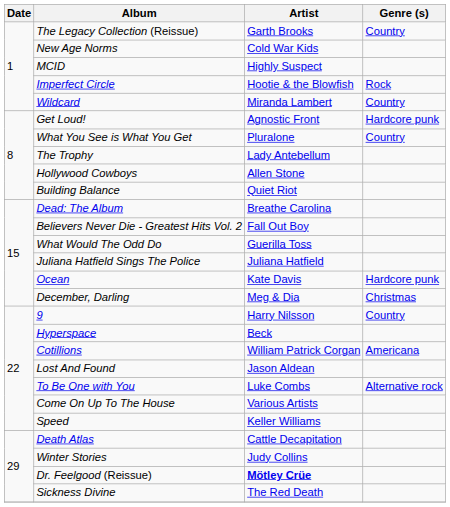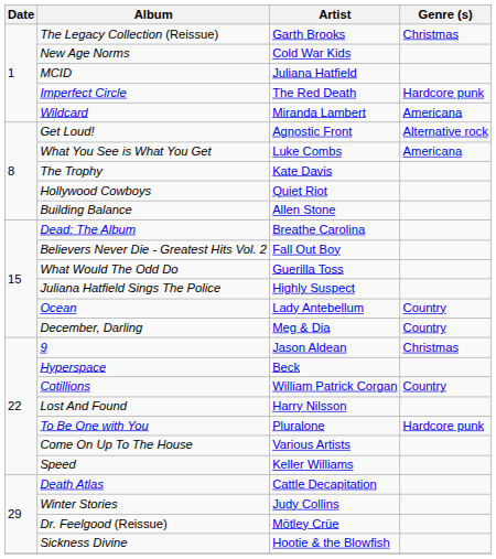 <table class="wikitable">
 <tr>
 <th>Date</th>
 <th>Album</th>
 <th>Artist</th>
 <th>Genre (s)</th>
 </tr>
 <tr>
 <td rowspan="5">1</td>
 <td><em>The Legacy Collection</em> (Reissue)</td>
 <td><a href='#'>Garth Brooks</a></td>
-<td><a href='#'>Country</a></td>
+<td><a href='#'>Christmas</a></td>
 </tr>
 <tr>
 <td><em>New Age Norms</em></td>
 <td><a href='#'>Cold War Kids</a></td>
 <td></td>
 </tr>
 <tr>
 <td><em>MCID</em></td>
-<td><a href='#'>Highly Suspect</a></td>
+<td><a href='#'>Juliana Hatfield</a></td>
 <td></td>
 </tr>
 <tr>
 <td><em><a href='#'>Imperfect Circle</a></em></td>
-<td><a href='#'>Hootie & the Blowfish</a></td>
-<td><a href='#'>Rock</a></td>
+<td><a href='#'>The Red Death</a></td>
+<td><a href='#'>Hardcore punk</a></td>
 </tr>
 <tr>
 <td><em><a href='#'>Wildcard</a></em></td>
 <td><a href='#'>Miranda Lambert</a></td>
-<td><a href='#'>Country</a></td>
+<td><a href='#'>Americana</a></td>
 </tr>
 <tr>
 <td rowspan="5">8</td>
 <td><em>Get Loud!</em></td>
 <td><a href='#'>Agnostic Front</a></td>
-<td><a href='#'>Hardcore punk</a></td>
+<td><a href='#'>Alternative rock</a></td>
 </tr>
 <tr>
 <td><em>What You See is What You Get</em></td>
-<td><a href='#'>Pluralone</a></td>
-<td><a href='#'>Country</a></td>
+<td><a href='#'>Luke Combs</a></td>
+<td><a href='#'>Americana</a></td>
 </tr>
 <tr>
 <td><em>The Trophy</em></td>
-<td><a href='#'>Lady Antebellum</a></td>
+<td><a href='#'>Kate Davis</a></td>
 <td></td>
 </tr>
 <tr>
 <td><em>Hollywood Cowboys</em></td>
-<td><a href='#'>Allen Stone</a></td>
+<td><a href='#'>Quiet Riot</a></td>
 <td></td>
 </tr>
 <tr>
 <td><em>Building Balance</em></td>
-<td><a href='#'>Quiet Riot</a></td>
+<td><a href='#'>Allen Stone</a></td>
 <td></td>
 </tr>
 <tr>
 <td rowspan="6">15</td>
 <td><em><a href='#'>Dead: The Album</a></em></td>
 <td><a href='#'>Breathe Carolina</a></td>
 <td></td>
 </tr>
 <tr>
 <td><em>Believers Never Die - Greatest Hits Vol. 2</em></td>
 <td><a href='#'>Fall Out Boy</a></td>
 <td></td>
 </tr>
 <tr>
 <td><em>What Would The Odd Do</em></td>
 <td><a href='#'>Guerilla Toss</a></td>
 <td></td>
 </tr>
 <tr>
 <td><em>Juliana Hatfield Sings The Police</em></td>
-<td><a href='#'>Juliana Hatfield</a></td>
+<td><a href='#'>Highly Suspect</a></td>
 <td></td>
 </tr>
 <tr>
 <td><em><a href='#'>Ocean</a></em></td>
-<td><a href='#'>Kate Davis</a></td>
-<td><a href='#'>Hardcore punk</a></td>
+<td><a href='#'>Lady Antebellum</a></td>
+<td><a href='#'>Country</a></td>
 </tr>
 <tr>
 <td><em>December, Darling</em></td>
 <td><a href='#'>Meg & Dia</a></td>
-<td><a href='#'>Christmas</a></td>
+<td><a href='#'>Country</a></td>
 </tr>
 <tr>
 <td rowspan="7">22</td>
 <td><em><a href='#'>9</a></em></td>
-<td><a href='#'>Harry Nilsson</a></td>
-<td><a href='#'>Country</a></td>
+<td><a href='#'>Jason Aldean</a></td>
+<td><a href='#'>Christmas</a></td>
 </tr>
 <tr>
 <td><em><a href='#'>Hyperspace</a></em></td>
 <td><a href='#'>Beck</a></td>
 <td></td>
 </tr>
 <tr>
 <td><em><a href='#'>Cotillions</a></em></td>
 <td><a href='#'>William Patrick Corgan</a></td>
-<td><a href='#'>Americana</a></td>
+<td><a href='#'>Country</a></td>
 </tr>
 <tr>
 <td><em>Lost And Found</em></td>
-<td><a href='#'>Jason Aldean</a></td>
+<td><a href='#'>Harry Nilsson</a></td>
 <td></td>
 </tr>
 <tr>
 <td><em><a href='#'>To Be One with You</a></em></td>
-<td><a href='#'>Luke Combs</a></td>
-<td><a href='#'>Alternative rock</a></td>
+<td><a href='#'>Pluralone</a></td>
+<td><a href='#'>Hardcore punk</a></td>
 </tr>
 <tr>
 <td><em>Come On Up To The House</em></td>
 <td><a href='#'>Various Artists</a></td>
 <td></td>
 </tr>
 <tr>
 <td><em>Speed</em></td>
 <td><a href='#'>Keller Williams</a></td>
 <td></td>
 </tr>
 <tr>
 <td rowspan="4">29</td>
 <td><em><a href='#'>Death Atlas</a></em></td>
 <td><a href='#'>Cattle Decapitation</a></td>
 <td></td>
 </tr>
 <tr>
 <td><em>Winter Stories</em></td>
 <td><a href='#'>Judy Collins</a></td>
 <td></td>
 </tr>
 <tr>
 <td><em>Dr. Feelgood</em> (Reissue)</td>
-<td><strong><a href='#'>Mötley Crüe</a></strong></td>
+<td><a href='#'>Mötley Crüe</a></td>
 <td></td>
 </tr>
 <tr>
 <td><em>Sickness Divine</em></td>
-<td><a href='#'>The Red Death</a></td>
+<td><a href='#'>Hootie & the Blowfish</a></td>
 <td></td>
 </tr>
 <tr>
 </tr>
 </table>
